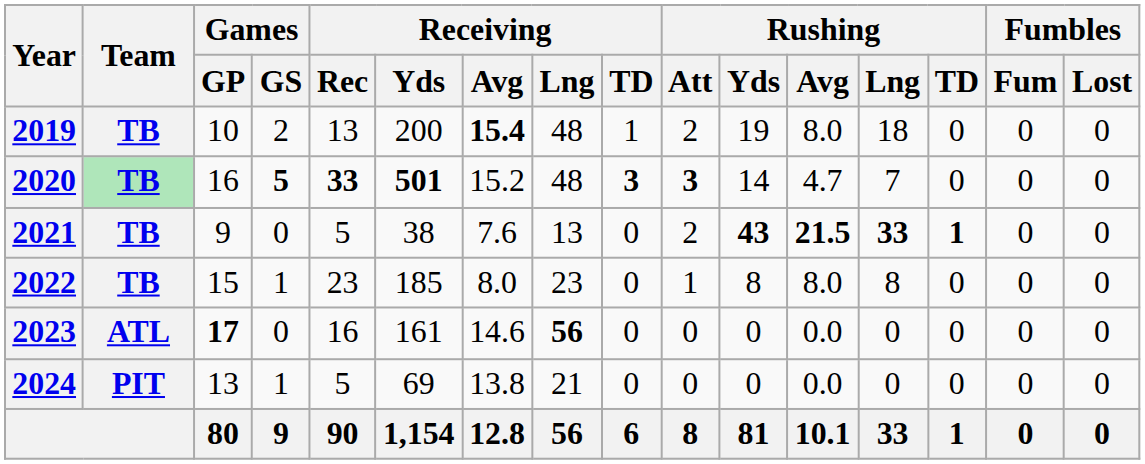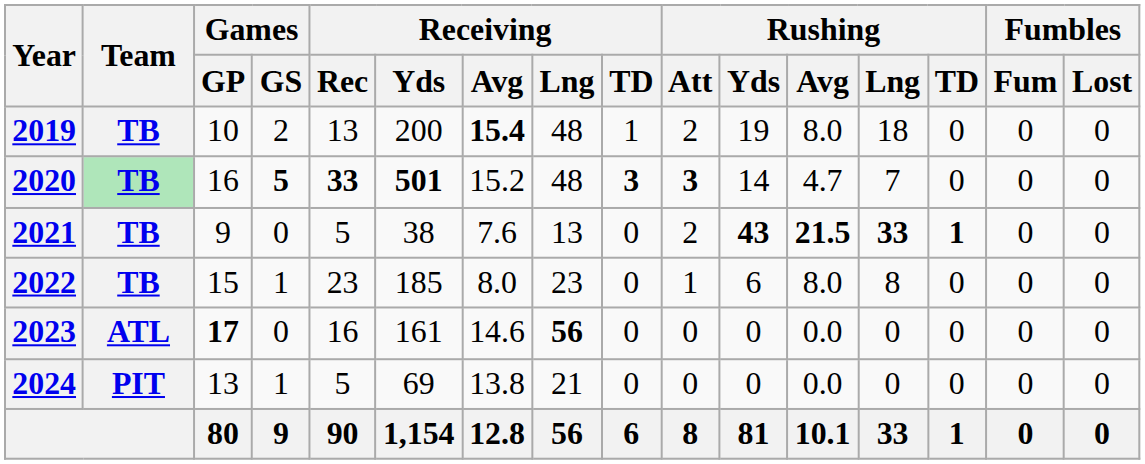 <table class=wikitable style="text-align:center;">
 <tr>
 <th rowspan="2">Year</th>
 <th rowspan="2">Team</th>
 <th colspan="2">Games</th>
 <th colspan="5">Receiving</th>
 <th colspan="5">Rushing</th>
 <th colspan="2">Fumbles</th>
 </tr>
 <tr>
 <th>GP</th>
 <th>GS</th>
 <th>Rec</th>
 <th>Yds</th>
 <th>Avg</th>
 <th>Lng</th>
 <th>TD</th>
 <th>Att</th>
 <th>Yds</th>
 <th>Avg</th>
 <th>Lng</th>
 <th>TD</th>
 <th>Fum</th>
 <th>Lost</th>
 </tr>
 <tr>
 <th><a href='#'>2019</a></th>
 <th><a href='#'>TB</a></th>
 <td>10</td>
 <td>2</td>
 <td>13</td>
 <td>200</td>
 <td><strong>15.4</strong></td>
 <td>48</td>
 <td>1</td>
 <td>2</td>
 <td>19</td>
 <td>8.0</td>
 <td>18</td>
 <td>0</td>
 <td>0</td>
 <td>0</td>
 </tr>
 <tr>
 <th><a href='#'>2020</a></th>
 <th style="background:#afe6ba; width:3em;"><a href='#'>TB</a></th>
 <td>16</td>
 <td><strong>5</strong></td>
 <td><strong>33</strong></td>
 <td><strong>501</strong></td>
 <td>15.2</td>
 <td>48</td>
 <td><strong>3</strong></td>
 <td><strong>3</strong></td>
 <td>14</td>
 <td>4.7</td>
 <td>7</td>
 <td>0</td>
 <td>0</td>
 <td>0</td>
 </tr>
 <tr>
 <th><a href='#'>2021</a></th>
 <th><a href='#'>TB</a></th>
 <td>9</td>
 <td>0</td>
 <td>5</td>
 <td>38</td>
 <td>7.6</td>
 <td>13</td>
 <td>0</td>
 <td>2</td>
 <td><strong>43</strong></td>
 <td><strong>21.5</strong></td>
 <td><strong>33</strong></td>
 <td><strong>1</strong></td>
 <td>0</td>
 <td>0</td>
 </tr>
 <tr>
 <th><a href='#'>2022</a></th>
 <th><a href='#'>TB</a></th>
 <td>15</td>
 <td>1</td>
 <td>23</td>
 <td>185</td>
 <td>8.0</td>
 <td>23</td>
 <td>0</td>
 <td>1</td>
-<td>8</td>
+<td>6</td>
 <td>8.0</td>
 <td>8</td>
 <td>0</td>
 <td>0</td>
 <td>0</td>
 </tr>
 <tr>
 <th><a href='#'>2023</a></th>
 <th><a href='#'>ATL</a></th>
 <td><strong>17</strong></td>
 <td>0</td>
 <td>16</td>
 <td>161</td>
 <td>14.6</td>
 <td><strong>56</strong></td>
 <td>0</td>
 <td>0</td>
 <td>0</td>
 <td>0.0</td>
 <td>0</td>
 <td>0</td>
 <td>0</td>
 <td>0</td>
 </tr>
 <tr>
 <th><a href='#'>2024</a></th>
 <th><a href='#'>PIT</a></th>
 <td>13</td>
 <td>1</td>
 <td>5</td>
 <td>69</td>
 <td>13.8</td>
 <td>21</td>
 <td>0</td>
 <td>0</td>
 <td>0</td>
 <td>0.0</td>
 <td>0</td>
 <td>0</td>
 <td>0</td>
 <td>0</td>
 </tr>
 <tr>
 <th colspan="2"></th>
 <th>80</th>
 <th>9</th>
 <th>90</th>
 <th>1,154</th>
 <th>12.8</th>
 <th>56</th>
 <th>6</th>
 <th>8</th>
 <th>81</th>
 <th>10.1</th>
 <th>33</th>
 <th>1</th>
 <th>0</th>
 <th>0</th>
 </tr>
 </table>
